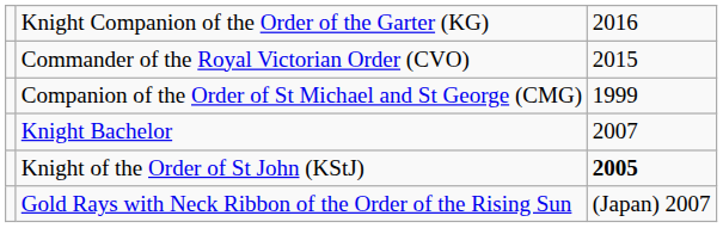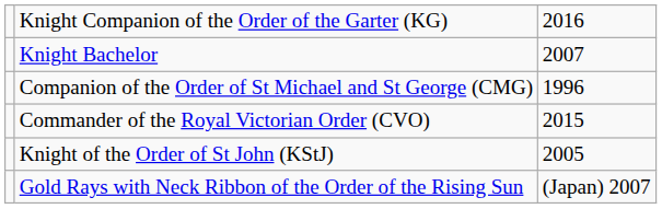 <table class="wikitable">
 <tr>
 <td></td>
 <td>Knight Companion of the <a href='#'>Order of the Garter</a> (KG)</td>
 <td>2016</td>
 </tr>
 <tr>
 <td></td>
+<td><a href='#'>Knight Bachelor</a></td>
+<td>2007</td>
+</tr>
+<tr>
+<td></td>
+<td>Companion of the <a href='#'>Order of St Michael and St George</a> (CMG)</td>
+<td>1996</td>
+</tr>
+<tr>
+<td></td>
 <td>Commander of the <a href='#'>Royal Victorian Order</a> (CVO)</td>
 <td>2015</td>
 </tr>
 <tr>
 <td></td>
-<td>Companion of the <a href='#'>Order of St Michael and St George</a> (CMG)</td>
-<td>1999</td>
-</tr>
-<tr>
-<td></td>
-<td><a href='#'>Knight Bachelor</a></td>
-<td>2007</td>
-</tr>
-<tr>
-<td></td>
 <td>Knight of the <a href='#'>Order of St John</a> (KStJ)</td>
-<td><strong>2005</strong></td>
+<td>2005</td>
 </tr>
 <tr>
 <td></td>
 <td><a href='#'>Gold Rays with Neck Ribbon of the Order of the Rising Sun</a></td>
 <td>(Japan) 2007</td>
 </tr>
 </table>
